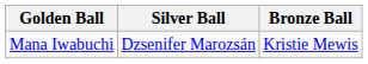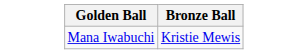 <table class=wikitable style="text-align:center; margin:auto">
 <tr>
 <th>Golden Ball</th>
-<th>Silver Ball</th>
 <th>Bronze Ball</th>
 </tr>
 <tr>
 <td> <a href='#'>Mana Iwabuchi</a></td>
-<td> <a href='#'>Dzsenifer Marozsán</a></td>
 <td> <a href='#'>Kristie Mewis</a></td>
 </tr>
 </table>
